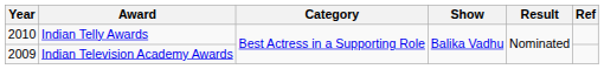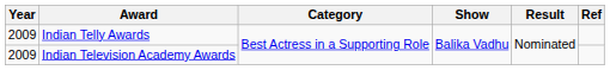 <table class="wikitable">
 <tr>
 <th>Year</th>
 <th>Award</th>
 <th>Category</th>
 <th>Show</th>
 <th>Result</th>
 <th>Ref</th>
 </tr>
 <tr>
-<td>2010</td>
+<td>2009</td>
 <td><a href='#'>Indian Telly Awards</a></td>
 <td rowspan="2"><a href='#'>Best Actress in a Supporting Role</a></td>
 <td rowspan="2"><a href='#'>Balika Vadhu</a></td>
 <td rowspan="2">Nominated</td>
 <td></td>
 </tr>
 <tr>
 <td>2009</td>
 <td><a href='#'>Indian Television Academy Awards</a></td>
 <td></td>
 </tr>
 </table>
